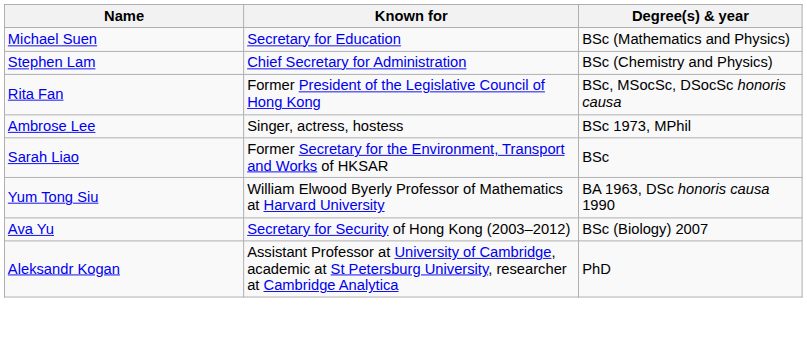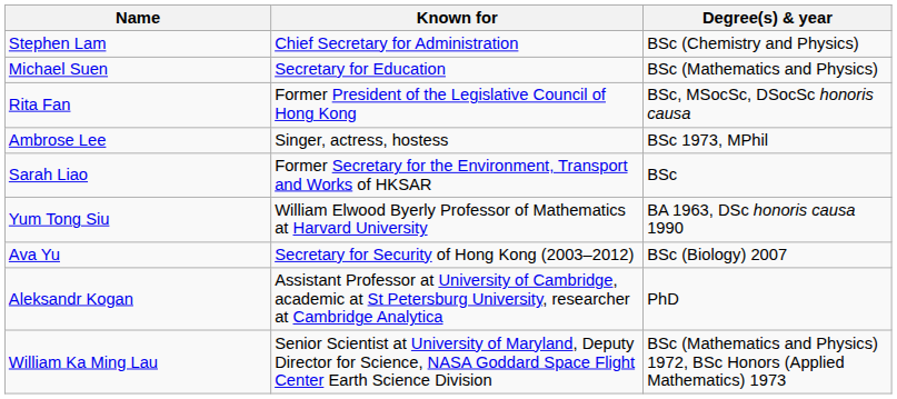 <table class="wikitable">
 <tr>
 <th bgcolor="#e5e5e5" width="30%">Name</th>
 <th bgcolor="#e5e5e5" width="42%">Known for</th>
 <th bgcolor="#e5e5e5" width="28%">Degree(s) & year</th>
 </tr>
 <tr>
+<td><a href='#'>Stephen Lam</a></td>
+<td><a href='#'>Chief Secretary for Administration</a></td>
+<td>BSc (Chemistry and Physics)</td>
+</tr>
+<tr>
 <td><a href='#'>Michael Suen</a></td>
 <td><a href='#'>Secretary for Education</a></td>
 <td>BSc (Mathematics and Physics)</td>
-</tr>
-<tr>
-<td><a href='#'>Stephen Lam</a></td>
-<td><a href='#'>Chief Secretary for Administration</a></td>
-<td>BSc (Chemistry and Physics)</td>
 </tr>
 <tr>
 <td><a href='#'>Rita Fan</a></td>
 <td>Former <a href='#'>President of the Legislative Council of Hong Kong</a></td>
 <td>BSc, MSocSc, DSocSc <em>honoris causa</em></td>
 </tr>
 <tr>
 <td><a href='#'>Ambrose Lee</a></td>
 <td>Singer, actress, hostess</td>
 <td>BSc 1973, MPhil</td>
 </tr>
 <tr>
 <td><a href='#'>Sarah Liao</a></td>
 <td>Former <a href='#'>Secretary for the Environment, Transport and Works</a> of HKSAR</td>
 <td>BSc</td>
 </tr>
 <tr>
 <td><a href='#'>Yum Tong Siu</a></td>
 <td>William Elwood Byerly Professor of Mathematics at <a href='#'>Harvard University</a></td>
 <td>BA 1963, DSc <em>honoris causa</em> 1990</td>
 </tr>
 <tr>
 <td><a href='#'>Ava Yu</a></td>
 <td><a href='#'>Secretary for Security</a> of Hong Kong (2003–2012)</td>
 <td>BSc (Biology) 2007</td>
 </tr>
 <tr>
 <td><a href='#'>Aleksandr Kogan</a></td>
 <td>Assistant Professor at <a href='#'>University of Cambridge</a>, academic at <a href='#'>St Petersburg University</a>, researcher at <a href='#'>Cambridge Analytica</a></td>
 <td>PhD</td>
 </tr>
+<tr>
+<td><a href='#'>William Ka Ming Lau</a></td>
+<td>Senior Scientist at <a href='#'>University of Maryland</a>, Deputy Director for Science, <a href='#'>NASA Goddard Space Flight Center</a> Earth Science Division</td>
+<td>BSc (Mathematics and Physics) 1972, BSc Honors (Applied Mathematics) 1973</td>
+</tr>
 </table>
